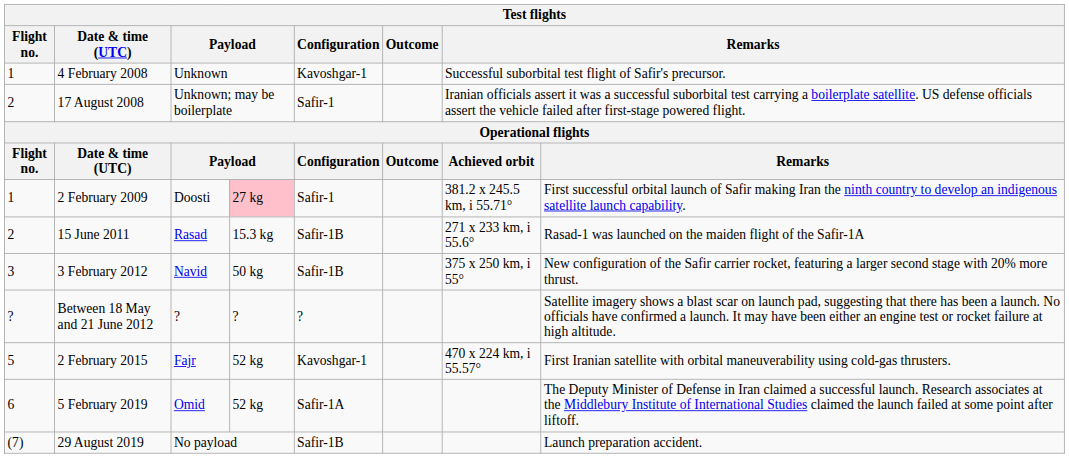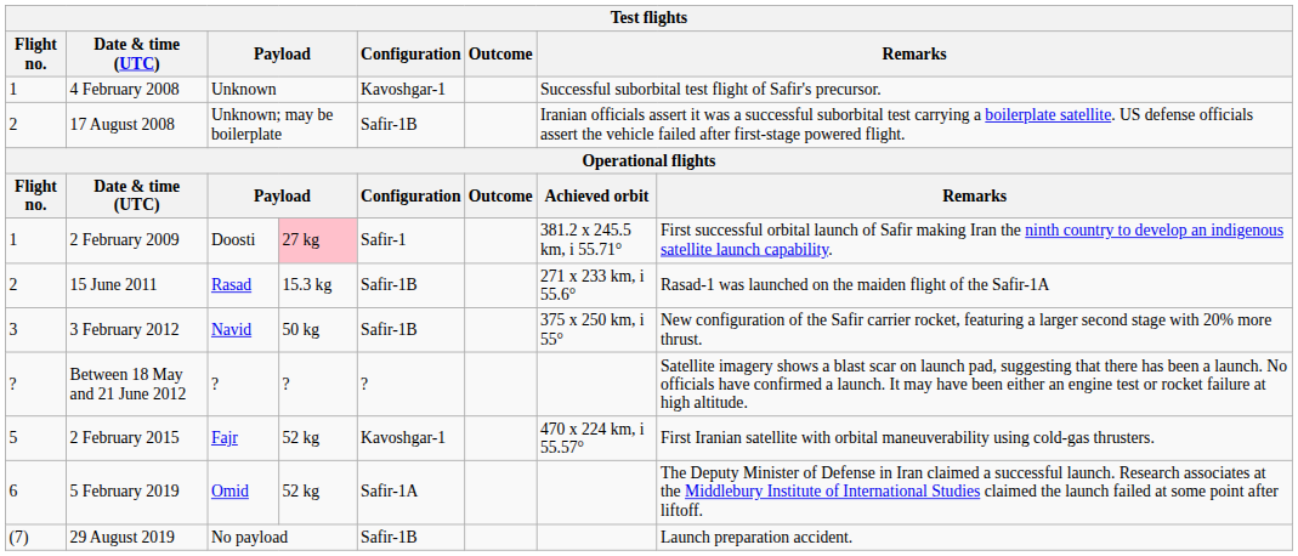 <table class="wikitable">
 <tr>
 <th colspan="8">Test flights</th>
 </tr>
 <tr>
 <th>Flight no.</th>
 <th>Date & time (<a href='#'>UTC</a>)</th>
 <th colspan="2">Payload</th>
 <th>Configuration</th>
 <th>Outcome</th>
 <th colspan="3">Remarks</th>
 </tr>
 <tr>
 <td>1</td>
 <td>4 February 2008</td>
 <td colspan="2">Unknown</td>
 <td>Kavoshgar-1</td>
 <td></td>
 <td colspan="3">Successful suborbital test flight of Safir's precursor.</td>
 </tr>
 <tr>
 <td>2</td>
 <td>17 August 2008</td>
 <td colspan="2">Unknown; may be boilerplate</td>
-<td>Safir-1</td>
+<td>Safir-1B</td>
 <td></td>
 <td colspan="3">Iranian officials assert it was a successful suborbital test carrying a <a href='#'>boilerplate satellite</a>. US defense officials assert the vehicle failed after first-stage powered flight.</td>
 </tr>
 <tr>
 <th colspan="8">Operational flights</th>
 </tr>
 <tr>
 <th>Flight no.</th>
 <th>Date & time<br>(UTC)</th>
 <th colspan="2">Payload</th>
 <th>Configuration</th>
 <th>Outcome</th>
 <th>Achieved orbit</th>
 <th>Remarks</th>
 </tr>
 <tr>
 <td>1</td>
 <td>2 February 2009</td>
 <td> Doosti</td>
 <td style="background: pink;">27 kg</td>
 <td>Safir-1</td>
 <td></td>
 <td>381.2 x 245.5 km, i 55.71°</td>
 <td>First successful orbital launch of Safir making Iran the <a href='#'>ninth country to develop an indigenous satellite launch capability</a>.</td>
 </tr>
 <tr>
 <td>2</td>
 <td>15 June 2011</td>
 <td> <a href='#'>Rasad</a></td>
 <td>15.3 kg</td>
 <td>Safir-1B</td>
 <td></td>
 <td>271 x 233 km, i 55.6°</td>
 <td>Rasad-1 was launched on the maiden flight of the Safir-1A</td>
 </tr>
 <tr>
 <td>3</td>
 <td>3 February 2012</td>
 <td> <a href='#'>Navid</a></td>
 <td>50 kg</td>
 <td>Safir-1B</td>
 <td></td>
 <td>375 x 250 km, i 55°</td>
 <td>New configuration of the Safir carrier rocket, featuring a larger second stage with 20% more thrust.</td>
 </tr>
 <tr>
 <td>?</td>
 <td>Between 18 May and 21 June 2012</td>
 <td>?</td>
 <td>?</td>
 <td>?</td>
 <td></td>
 <td></td>
 <td>Satellite imagery shows a blast scar on launch pad, suggesting that there has been a launch. No officials have confirmed a launch. It may have been either an engine test or rocket failure at high altitude.</td>
 </tr>
 <tr>
 <td>5</td>
 <td>2 February 2015</td>
 <td> <a href='#'>Fajr</a></td>
 <td>52 kg</td>
 <td>Kavoshgar-1</td>
 <td></td>
 <td>470 x 224 km, i 55.57°</td>
 <td>First Iranian satellite with orbital maneuverability using cold-gas thrusters.</td>
 </tr>
 <tr>
 <td>6</td>
 <td>5 February 2019</td>
 <td> <a href='#'>Omid</a></td>
 <td>52 kg</td>
 <td>Safir-1A</td>
 <td></td>
 <td></td>
 <td>The Deputy Minister of Defense in Iran claimed a successful launch. Research associates at the <a href='#'>Middlebury Institute of International Studies</a> claimed the launch failed at some point after liftoff.</td>
 </tr>
 <tr>
 <td>(7)</td>
 <td>29 August 2019</td>
 <td colspan="2">No payload</td>
 <td>Safir-1B</td>
 <td></td>
 <td></td>
 <td>Launch preparation accident.</td>
 </tr>
 </table>
